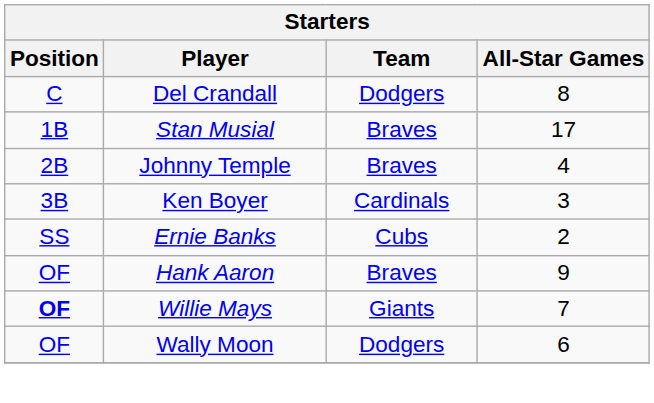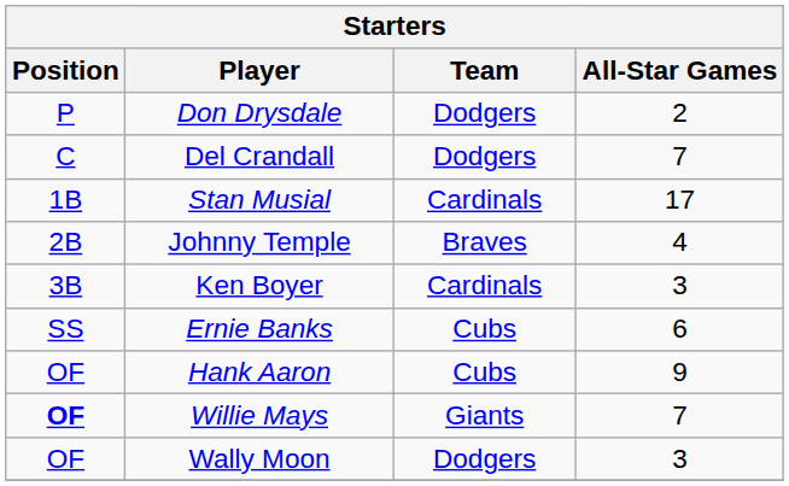 <table class="wikitable" style="font-size: 100%; text-align:right;">
 <tr>
 <th colspan="4">Starters</th>
 </tr>
 <tr>
 <th>Position</th>
 <th width="150">Player</th>
 <th width="100">Team</th>
 <th>All-Star Games</th>
 </tr>
 <tr>
+<td align="center"><a href='#'>P</a></td>
+<td align="center"><em><a href='#'>Don Drysdale</a></em></td>
+<td align="center"><a href='#'>Dodgers</a></td>
+<td align="center">2</td>
+</tr>
+<tr>
 <td align="center"><a href='#'>C</a></td>
 <td align="center"><a href='#'>Del Crandall</a></td>
 <td align="center"><a href='#'>Dodgers</a></td>
-<td align="center">8</td>
+<td align="center">7</td>
 </tr>
 <tr>
 <td align="center"><a href='#'>1B</a></td>
 <td align="center"><em><a href='#'>Stan Musial</a></em></td>
-<td align="center"><a href='#'>Braves</a></td>
+<td align="center"><a href='#'>Cardinals</a></td>
 <td align="center">17</td>
 </tr>
 <tr>
 <td align="center"><a href='#'>2B</a></td>
 <td align="center"><a href='#'>Johnny Temple</a></td>
 <td align="center"><a href='#'>Braves</a></td>
 <td align="center">4</td>
 </tr>
 <tr>
 <td align="center"><a href='#'>3B</a></td>
 <td align="center"><a href='#'>Ken Boyer</a></td>
 <td align="center"><a href='#'>Cardinals</a></td>
 <td align="center">3</td>
 </tr>
 <tr>
 <td align="center"><a href='#'>SS</a></td>
 <td align="center"><em><a href='#'>Ernie Banks</a></em></td>
 <td align="center"><a href='#'>Cubs</a></td>
-<td align="center">2</td>
+<td align="center">6</td>
 </tr>
 <tr>
 <td align="center"><a href='#'>OF</a></td>
 <td align="center"><em><a href='#'>Hank Aaron</a></em></td>
-<td align="center"><a href='#'>Braves</a></td>
+<td align="center"><a href='#'>Cubs</a></td>
 <td align="center">9</td>
 </tr>
 <tr>
 <td align="center"><strong><a href='#'>OF</a></strong></td>
 <td align="center"><em><a href='#'>Willie Mays</a></em></td>
 <td align="center"><a href='#'>Giants</a></td>
 <td align="center">7</td>
 </tr>
 <tr>
 <td align="center"><a href='#'>OF</a></td>
 <td align="center"><a href='#'>Wally Moon</a></td>
 <td align="center"><a href='#'>Dodgers</a></td>
-<td align="center">6</td>
+<td align="center">3</td>
 </tr>
 <tr>
 </tr>
 </table>
